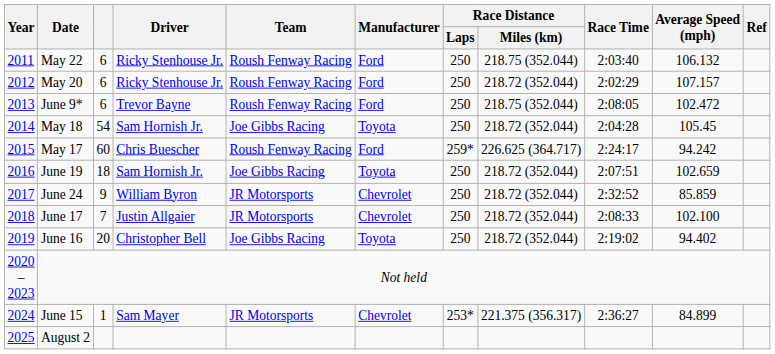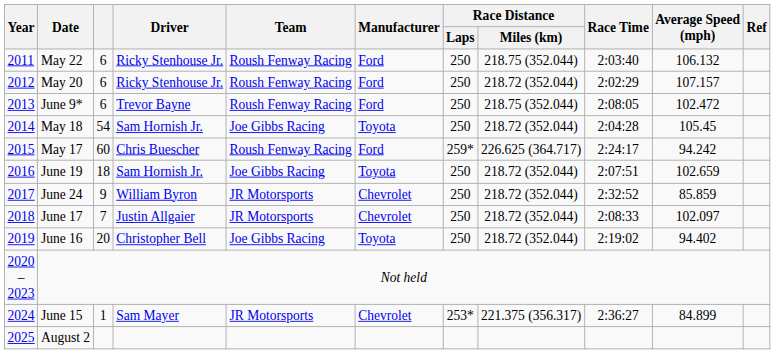 <table class="wikitable" style="font-size: 95%;">
 <tr>
 <th rowspan=2>Year</th>
 <th rowspan=2>Date</th>
 <th rowspan=2></th>
 <th rowspan=2>Driver</th>
 <th rowspan=2>Team</th>
 <th rowspan=2>Manufacturer</th>
 <th colspan=2>Race Distance</th>
 <th rowspan=2>Race Time</th>
 <th rowspan=2>Average Speed<br>(mph)</th>
 <th rowspan=2>Ref</th>
 </tr>
 <tr>
 <th>Laps</th>
 <th>Miles (km)</th>
 </tr>
 <tr>
 <td><a href='#'>2011</a></td>
 <td>May 22</td>
 <td align=center>6</td>
 <td><a href='#'>Ricky Stenhouse Jr.</a></td>
 <td><a href='#'>Roush Fenway Racing</a></td>
 <td><a href='#'>Ford</a></td>
 <td align=center>250</td>
 <td align=center>218.75 (352.044)</td>
 <td align=center>2:03:40</td>
 <td align=center>106.132</td>
 <td></td>
 </tr>
 <tr>
 <td><a href='#'>2012</a></td>
 <td>May 20</td>
 <td align=center>6</td>
 <td><a href='#'>Ricky Stenhouse Jr.</a></td>
 <td><a href='#'>Roush Fenway Racing</a></td>
 <td><a href='#'>Ford</a></td>
 <td align=center>250</td>
 <td align=center>218.72 (352.044)</td>
 <td align=center>2:02:29</td>
 <td align=center>107.157</td>
 <td></td>
 </tr>
 <tr>
 <td><a href='#'>2013</a></td>
 <td>June 9*</td>
 <td align=center>6</td>
 <td><a href='#'>Trevor Bayne</a></td>
 <td><a href='#'>Roush Fenway Racing</a></td>
 <td><a href='#'>Ford</a></td>
 <td align=center>250</td>
 <td align=center>218.75 (352.044)</td>
 <td align=center>2:08:05</td>
 <td align=center>102.472</td>
 <td></td>
 </tr>
 <tr>
 <td><a href='#'>2014</a></td>
 <td>May 18</td>
 <td align=center>54</td>
 <td><a href='#'>Sam Hornish Jr.</a></td>
 <td><a href='#'>Joe Gibbs Racing</a></td>
 <td><a href='#'>Toyota</a></td>
 <td align=center>250</td>
 <td align=center>218.72 (352.044)</td>
 <td align=center>2:04:28</td>
 <td align=center>105.45</td>
 <td></td>
 </tr>
 <tr>
 <td><a href='#'>2015</a></td>
 <td>May 17</td>
 <td align=center>60</td>
 <td><a href='#'>Chris Buescher</a></td>
 <td><a href='#'>Roush Fenway Racing</a></td>
 <td><a href='#'>Ford</a></td>
 <td align=center>259*</td>
 <td align=center>226.625 (364.717)</td>
 <td align=center>2:24:17</td>
 <td align=center>94.242</td>
 <td></td>
 </tr>
 <tr>
 <td><a href='#'>2016</a></td>
 <td>June 19</td>
 <td align=center>18</td>
 <td><a href='#'>Sam Hornish Jr.</a></td>
 <td><a href='#'>Joe Gibbs Racing</a></td>
 <td><a href='#'>Toyota</a></td>
 <td align=center>250</td>
 <td align=center>218.72 (352.044)</td>
 <td align=center>2:07:51</td>
 <td align=center>102.659</td>
 <td></td>
 </tr>
 <tr>
 <td><a href='#'>2017</a></td>
 <td>June 24</td>
 <td align=center>9</td>
 <td><a href='#'>William Byron</a></td>
 <td><a href='#'>JR Motorsports</a></td>
 <td><a href='#'>Chevrolet</a></td>
 <td align=center>250</td>
 <td align=center>218.72 (352.044)</td>
 <td align=center>2:32:52</td>
 <td align=center>85.859</td>
 <td></td>
 </tr>
 <tr>
 <td><a href='#'>2018</a></td>
 <td>June 17</td>
 <td align=center>7</td>
 <td><a href='#'>Justin Allgaier</a></td>
 <td><a href='#'>JR Motorsports</a></td>
 <td><a href='#'>Chevrolet</a></td>
 <td align=center>250</td>
 <td align=center>218.72 (352.044)</td>
 <td align=center>2:08:33</td>
-<td align=center>102.100</td>
+<td align=center>102.097</td>
 <td></td>
 </tr>
 <tr>
 <td><a href='#'>2019</a></td>
 <td>June 16</td>
 <td align=center>20</td>
 <td><a href='#'>Christopher Bell</a></td>
 <td><a href='#'>Joe Gibbs Racing</a></td>
 <td><a href='#'>Toyota</a></td>
 <td align=center>250</td>
 <td align=center>218.72 (352.044)</td>
 <td align=center>2:19:02</td>
 <td align=center>94.402</td>
 <td></td>
 </tr>
 <tr>
 <td align=center><a href='#'>2020</a><br>–<br><a href='#'>2023</a></td>
 <td colspan=11 align=center><em>Not held</em></td>
 </tr>
 <tr>
 <td><a href='#'>2024</a></td>
 <td>June 15</td>
 <td align=center>1</td>
 <td><a href='#'>Sam Mayer</a></td>
 <td><a href='#'>JR Motorsports</a></td>
 <td><a href='#'>Chevrolet</a></td>
 <td align=center>253*</td>
 <td align=center>221.375 (356.317)</td>
 <td align=center>2:36:27</td>
 <td align=center>84.899</td>
 <td></td>
 </tr>
 <tr>
 <td><a href='#'>2025</a></td>
 <td>August 2</td>
 <td align=center></td>
 <td></td>
 <td></td>
 <td></td>
 <td align=center></td>
 <td align=center></td>
 <td align=center></td>
 <td align=center></td>
 <td></td>
 </tr>
 </table>
